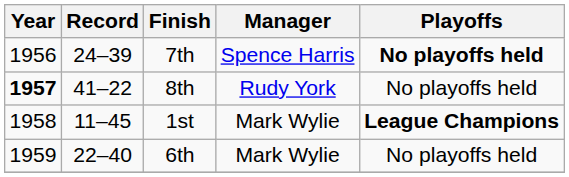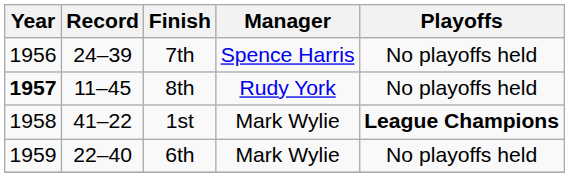 <table class="wikitable">
 <tr style="background: #F2F2F2;">
 <th>Year</th>
 <th>Record</th>
 <th>Finish</th>
 <th>Manager</th>
 <th>Playoffs</th>
 </tr>
 <tr align=center>
 <td>1956</td>
 <td>24–39</td>
 <td>7th</td>
 <td><a href='#'>Spence Harris</a></td>
-<td><strong>No playoffs held</strong></td>
+<td>No playoffs held</td>
 </tr>
 <tr align=center>
 <td><strong>1957</strong></td>
-<td>41–22</td>
+<td>11–45</td>
 <td>8th</td>
 <td><a href='#'>Rudy York</a></td>
 <td>No playoffs held</td>
 </tr>
 <tr align=center>
 <td>1958</td>
-<td>11–45</td>
+<td>41–22</td>
 <td>1st</td>
 <td>Mark Wylie</td>
 <td><strong>League Champions</strong></td>
 </tr>
 <tr align=center>
 <td>1959</td>
 <td>22–40</td>
 <td>6th</td>
 <td>Mark Wylie</td>
 <td>No playoffs held</td>
 </tr>
 <tr align=center>
 </tr>
 </table>
